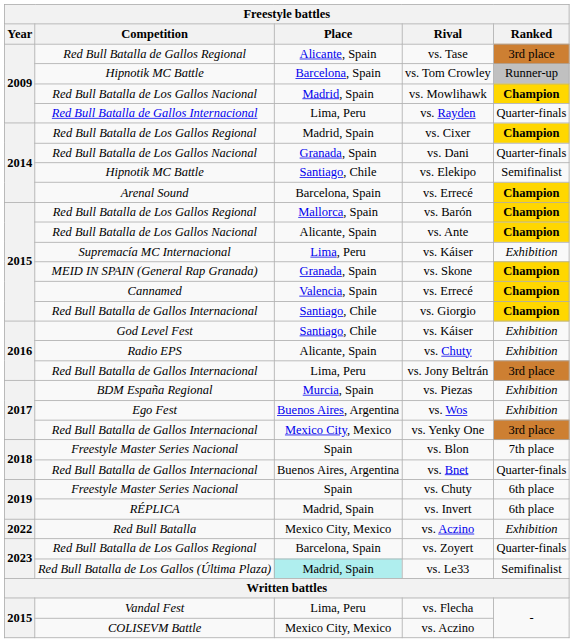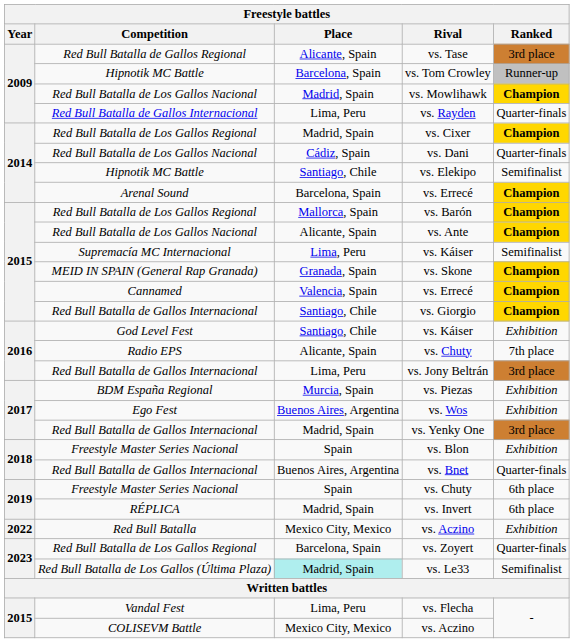 <table class="wikitable" style="text-align:center">
 <tr>
 <th colspan="6">Freestyle battles</th>
 </tr>
 <tr>
 <th>Year</th>
 <th colspan="2">Competition</th>
 <th>Place</th>
 <th>Rival</th>
 <th>Ranked</th>
 </tr>
 <tr>
 <th rowspan="4">2009</th>
 <td colspan="2"><em>Red Bull Batalla de Gallos Regional</em></td>
 <td> <a href='#'>Alicante</a>, Spain</td>
 <td>vs.  Tase</td>
 <td style="background:#cd7f32;">3rd place</td>
 </tr>
 <tr>
 <td colspan="2"><em>Hipnotik MC Battle</em></td>
 <td> <a href='#'>Barcelona</a>, Spain</td>
 <td>vs.  Tom Crowley</td>
 <td style="background:silver">Runner-up</td>
 </tr>
 <tr>
 <td colspan="2"><em>Red Bull Batalla de Los Gallos Nacional</em></td>
 <td> <a href='#'>Madrid</a>, Spain</td>
 <td>vs.  Mowlihawk</td>
 <td style="background:gold"><strong>Champion</strong></td>
 </tr>
 <tr>
 <td colspan="2"><em><a href='#'>Red Bull Batalla de Gallos Internacional</a></em></td>
 <td> Lima, Peru</td>
 <td>vs.  <a href='#'>Rayden</a></td>
 <td>Quarter-finals</td>
 </tr>
 <tr>
 <th rowspan="4">2014</th>
 <td colspan="2"><em>Red Bull Batalla de Los Gallos Regional</em></td>
 <td> Madrid, Spain</td>
 <td>vs.  Cixer</td>
 <td style="background:gold"><strong>Champion</strong></td>
 </tr>
 <tr>
 <td colspan="2"><em>Red Bull Batalla de Los Gallos Nacional</em></td>
-<td> <a href='#'>Granada</a>, Spain</td>
+<td> <a href='#'>Cádiz</a>, Spain</td>
 <td>vs.  Dani</td>
 <td>Quarter-finals</td>
 </tr>
 <tr>
 <td colspan="2"><em>Hipnotik MC Battle</em></td>
 <td> <a href='#'>Santiago</a>, Chile</td>
 <td>vs.  Elekipo</td>
 <td>Semifinalist</td>
 </tr>
 <tr>
 <td colspan="2"><em>Arenal Sound</em></td>
 <td> Barcelona, Spain</td>
 <td>vs.  Errecé</td>
 <td style="background:gold"><strong>Champion</strong></td>
 </tr>
 <tr>
 <th rowspan="6">2015</th>
 <td colspan="2"><em>Red Bull Batalla de Los Gallos Regional</em></td>
 <td> <a href='#'>Mallorca</a>, Spain</td>
 <td>vs.  Barón</td>
 <td style="background:gold"><strong>Champion</strong></td>
 </tr>
 <tr>
 <td colspan="2"><em>Red Bull Batalla de Los Gallos Nacional</em></td>
 <td> Alicante, Spain</td>
 <td>vs.  Ante</td>
 <td style="background:gold"><strong>Champion</strong></td>
 </tr>
 <tr>
 <td colspan="2"><em>Supremacía MC Internacional</em></td>
 <td> <a href='#'>Lima</a>, Peru</td>
 <td>vs.  Káiser</td>
-<td><em>Exhibition</em></td>
+<td>Semifinalist</td>
 </tr>
 <tr>
 <td colspan="2"><em>MEID IN SPAIN (General Rap Granada)</em></td>
 <td> <a href='#'>Granada</a>, Spain</td>
 <td>vs.  Skone</td>
 <td style="background:gold"><strong>Champion</strong></td>
 </tr>
 <tr>
 <td colspan="2"><em>Cannamed</em></td>
 <td> <a href='#'>Valencia</a>, Spain</td>
 <td>vs.  Errecé</td>
 <td style="background:gold"><strong>Champion</strong></td>
 </tr>
 <tr>
 <td colspan="2"><em>Red Bull Batalla de Gallos Internacional</em></td>
 <td> <a href='#'>Santiago</a>, Chile</td>
 <td>vs.  Giorgio</td>
 <td style="background:gold"><strong>Champion</strong></td>
 </tr>
 <tr>
 <th rowspan="3">2016</th>
 <td colspan="2"><em>God Level Fest</em></td>
 <td> <a href='#'>Santiago</a>, Chile</td>
 <td>vs.  Káiser</td>
 <td><em>Exhibition</em></td>
 </tr>
 <tr>
 <td colspan="2"><em>Radio EPS</em></td>
 <td> Alicante, Spain</td>
 <td>vs.  <a href='#'>Chuty</a></td>
-<td><em>Exhibition</em></td>
+<td>7th place</td>
 </tr>
 <tr>
 <td colspan="2"><em>Red Bull Batalla de Gallos Internacional</em></td>
 <td> Lima, Peru</td>
 <td>vs.  Jony Beltrán</td>
 <td style="background:#cd7f32;">3rd place</td>
 </tr>
 <tr>
 <th rowspan="3">2017</th>
 <td colspan="2"><em>BDM España Regional</em></td>
 <td> <a href='#'>Murcia</a>, Spain</td>
 <td>vs.  Piezas</td>
 <td><em>Exhibition</em></td>
 </tr>
 <tr>
 <td colspan="2"><em>Ego Fest</em></td>
 <td> <a href='#'>Buenos Aires</a>, Argentina</td>
 <td>vs.  <a href='#'>Wos</a></td>
 <td><em>Exhibition</em></td>
 </tr>
 <tr>
 <td colspan="2"><em>Red Bull Batalla de Gallos Internacional</em></td>
-<td> <a href='#'>Mexico City</a>, Mexico</td>
+<td> Madrid, Spain</td>
 <td>vs.  Yenky One</td>
 <td style="background:#cd7f32;">3rd place</td>
 </tr>
 <tr>
 <th rowspan="2">2018</th>
 <td colspan="2"><em>Freestyle Master Series Nacional</em></td>
 <td> Spain</td>
 <td>vs.  Blon</td>
-<td>7th place</td>
+<td><em>Exhibition</em></td>
 </tr>
 <tr>
 <td colspan="2"><em>Red Bull Batalla de Gallos Internacional</em></td>
 <td> Buenos Aires, Argentina</td>
 <td>vs.  <a href='#'>Bnet</a></td>
 <td>Quarter-finals</td>
 </tr>
 <tr>
 <th rowspan="2">2019</th>
 <td colspan="2"><em>Freestyle Master Series Nacional</em></td>
 <td> Spain</td>
 <td>vs.  Chuty</td>
 <td>6th place</td>
 </tr>
 <tr>
 <td colspan="2"><em>RÉPLICA</em></td>
 <td> Madrid, Spain</td>
 <td>vs.  Invert</td>
 <td>6th place</td>
 </tr>
 <tr>
 <th>2022</th>
 <td colspan="2"><em>Red Bull Batalla</em></td>
 <td> Mexico City, Mexico</td>
 <td>vs.  <a href='#'>Aczino</a></td>
 <td><em>Exhibition</em></td>
 </tr>
 <tr>
 <th rowspan="2">2023</th>
 <td colspan="2"><em>Red Bull Batalla de Los Gallos Regional</em></td>
 <td> Barcelona, Spain</td>
 <td>vs.  Zoyert</td>
 <td>Quarter-finals</td>
 </tr>
 <tr>
 <td colspan="2"><em>Red Bull Batalla de Los Gallos (Última Plaza)</em></td>
 <td style="background: paleturquoise;"> Madrid, Spain</td>
 <td>vs.  Le33</td>
 <td>Semifinalist</td>
 </tr>
 <tr>
 <th colspan="6">Written battles</th>
 </tr>
 <tr>
 <th rowspan="2">2015</th>
 <td colspan="2"><em>Vandal Fest</em></td>
 <td> Lima, Peru</td>
 <td>vs.  Flecha</td>
 <td rowspan="2">-</td>
 </tr>
 <tr>
 <td colspan="2"><em>COLISEVM Battle</em></td>
 <td> Mexico City, Mexico</td>
 <td>vs.  Aczino</td>
 </tr>
 </table>
